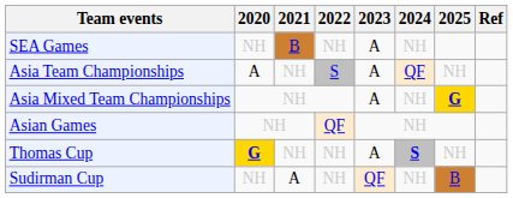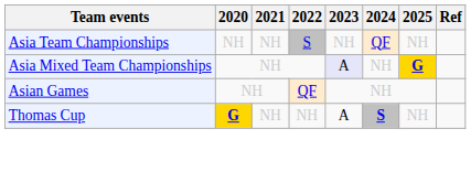 <table class="wikitable" style="font-size: 90%; text-align:center">
 <tr>
 <th>Team events</th>
 <th>2020</th>
 <th>2021</th>
 <th>2022</th>
 <th>2023</th>
 <th>2024</th>
 <th>2025</th>
 <th>Ref</th>
 </tr>
 <tr>
-<td bgcolor="#ECF2FF"; align="left"><a href='#'>SEA Games</a></td>
+<td bgcolor="#ECF2FF"; align="left"><a href='#'>Asia Team Championships</a></td>
 <td style=color:#ccc>NH</td>
-<td bgcolor=CD7F32><a href='#'>B</a></td>
-<td style=color:#ccc>NH</td>
-<td>A</td>
-<td style=color:#ccc>NH</td>
-<td></td>
-<td></td>
-</tr>
-<tr>
-<td bgcolor="#ECF2FF"; align="left"><a href='#'>Asia Team Championships</a></td>
-<td>A</td>
 <td style=color:#ccc>NH</td>
 <td bgcolor=silver><a href='#'>S</a></td>
-<td>A</td>
+<td style=color:#ccc>NH</td>
 <td bgcolor=FFEBCD><a href='#'>QF</a></td>
 <td style=color:#ccc>NH</td>
 <td></td>
 </tr>
 <tr>
 <td bgcolor="#ECF2FF"; align="left"><a href='#'>Asia Mixed Team Championships</a></td>
 <td colspan="3" style=color:#ccc>NH</td>
-<td>A</td>
+<td style="background: lavender;">A</td>
 <td style=color:#ccc>NH</td>
 <td bgcolor=gold><a href='#'><strong>G</strong></a></td>
 <td></td>
 </tr>
 <tr>
 <td bgcolor="#ECF2FF"; align="left"><a href='#'>Asian Games</a></td>
 <td colspan="2" style=color:#ccc>NH</td>
 <td bgcolor=FFEBCD><a href='#'>QF</a></td>
 <td colspan="3" style=color:#ccc>NH</td>
 <td></td>
 </tr>
 <tr>
 <td bgcolor="#ECF2FF"; align="left"><a href='#'>Thomas Cup</a></td>
 <td bgcolor=gold><a href='#'><strong>G</strong></a></td>
 <td style=color:#ccc>NH</td>
 <td style=color:#ccc>NH</td>
 <td>A</td>
 <td bgcolor=silver><strong><a href='#'>S</a></strong></td>
 <td style=color:#ccc>NH</td>
 <td></td>
 </tr>
-<tr>
-<td bgcolor="#ECF2FF"; align="left"><a href='#'>Sudirman Cup</a></td>
-<td style=color:#ccc>NH</td>
-<td>A</td>
-<td style=color:#ccc>NH</td>
-<td bgcolor=FFEBCD><a href='#'>QF</a></td>
-<td style=color:#ccc>NH</td>
-<td bgcolor=CD7F32><a href='#'>B</a></td>
-<td></td>
-</tr>
 </table>
